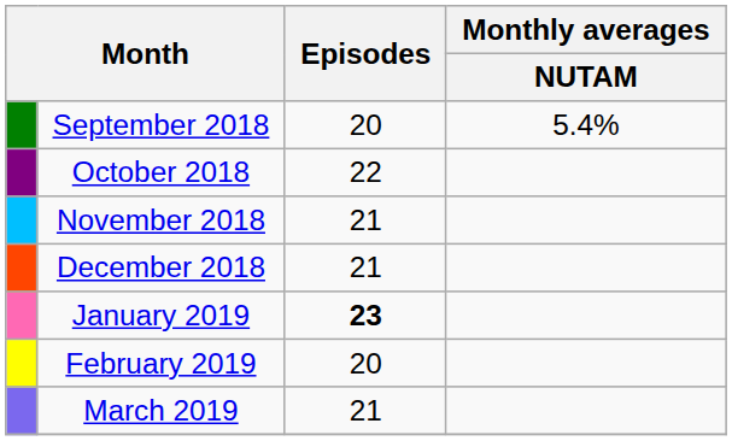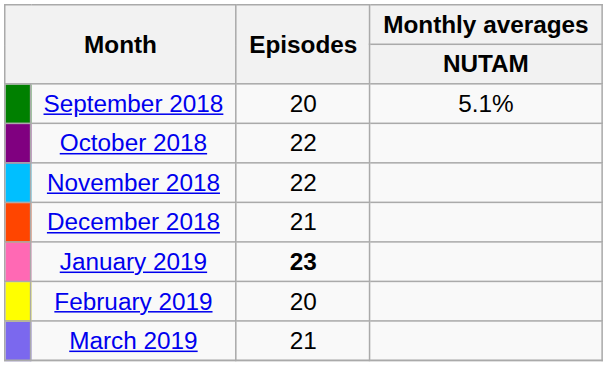 <table class="wikitable plainrowheaders" style="text-align: center; line-height:25px;">
 <tr class="wikitable" style="text-align: center;">
 <th colspan="2" rowspan="2" style="padding: 0 8px;">Month</th>
 <th rowspan="2" style="padding: 0 8px;">Episodes</th>
 <th colspan="2" style="padding: 0 8px;">Monthly averages</th>
 </tr>
 <tr>
 <th style="padding: 0 8px;">NUTAM</th>
 </tr>
 <tr>
 <td style="padding: 0 8px; background:#008000;"></td>
 <td style="padding: 0 8px;" '><a href='#'>September 2018</a></td>
 <td style="padding: 0 8px;">20</td>
-<td style="padding: 0 8px;">5.4%</td>
+<td style="padding: 0 8px;">5.1%</td>
 </tr>
 <tr>
 <td style="padding: 0 8px; background:#800080;"></td>
 <td style="padding: 0 8px;" '><a href='#'>October 2018</a></td>
 <td style="padding: 0 8px;">22</td>
 <td style="padding: 0 8px;"></td>
 </tr>
 <tr>
 <td style="padding: 0 8px; background:#00BFFF;"></td>
 <td style="padding: 0 8px;" '><a href='#'>November 2018</a></td>
-<td style="padding: 0 8px;">21</td>
+<td style="padding: 0 8px;">22</td>
 <td style="padding: 0 8px;"></td>
 </tr>
 <tr>
 <td style="padding: 0 8px; background:#FF4500;"></td>
 <td style="padding: 0 8px;" '><a href='#'>December 2018</a></td>
 <td style="padding: 0 8px;">21</td>
 <td style="padding: 0 8px;"></td>
 </tr>
 <tr>
 <td style="padding: 0 8px; background:#FF69B4;"></td>
 <td style="padding: 0 8px;" '><a href='#'>January 2019</a></td>
 <td style="padding: 0 8px;"><strong>23</strong></td>
 <td style="padding: 0 8px;"></td>
 </tr>
 <tr>
 <td style="padding: 0 8px; background:#FFFF00;"></td>
 <td style="padding: 0 8px;" '><a href='#'>February 2019</a></td>
 <td style="padding: 0 8px;">20</td>
 <td style="padding: 0 8px;"></td>
 </tr>
 <tr>
 <td style="padding: 0 8px; background:#7B68EE;"></td>
 <td style="padding: 0 8px;" '><a href='#'>March 2019</a></td>
 <td style="padding: 0 8px;">21</td>
 <td style="padding: 0 8px;"></td>
 </tr>
 <tr>
 </tr>
 </table>
